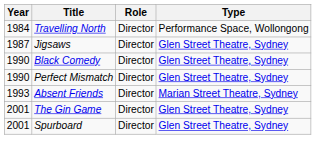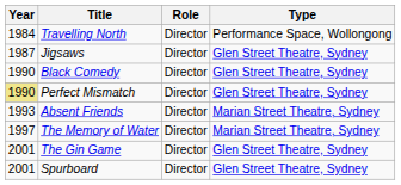 <table class="wikitable sortable">
 <tr>
 <th>Year</th>
 <th>Title</th>
 <th>Role</th>
 <th class="unsortable">Type</th>
 </tr>
 <tr>
 <td>1984</td>
 <td><em><a href='#'>Travelling North</a></em></td>
 <td>Director</td>
 <td>Performance Space, Wollongong</td>
 </tr>
 <tr>
 <td>1987</td>
 <td><em>Jigsaws</em></td>
 <td>Director</td>
 <td><a href='#'>Glen Street Theatre, Sydney</a></td>
 </tr>
 <tr>
 <td>1990</td>
 <td><em><a href='#'>Black Comedy</a></em></td>
 <td>Director</td>
 <td><a href='#'>Glen Street Theatre, Sydney</a></td>
 </tr>
 <tr>
-<td>1990</td>
+<td style="background: khaki;">1990</td>
 <td><em>Perfect Mismatch</em></td>
 <td>Director</td>
 <td><a href='#'>Glen Street Theatre, Sydney</a></td>
 </tr>
 <tr>
 <td>1993</td>
 <td><em><a href='#'>Absent Friends</a></em></td>
+<td>Director</td>
+<td><a href='#'>Marian Street Theatre, Sydney</a></td>
+</tr>
+<tr>
+<td>1997</td>
+<td><em><a href='#'>The Memory of Water</a></em></td>
 <td>Director</td>
 <td><a href='#'>Marian Street Theatre, Sydney</a></td>
 </tr>
 <tr>
 <td>2001</td>
 <td><em><a href='#'>The Gin Game</a></em></td>
 <td>Director</td>
 <td><a href='#'>Glen Street Theatre, Sydney</a></td>
 </tr>
 <tr>
 <td>2001</td>
 <td><em>Spurboard</em></td>
 <td>Director</td>
 <td><a href='#'>Glen Street Theatre, Sydney</a></td>
 </tr>
 </table>
